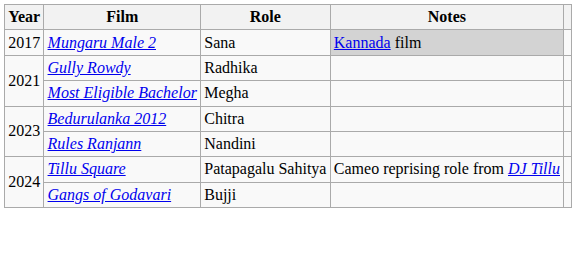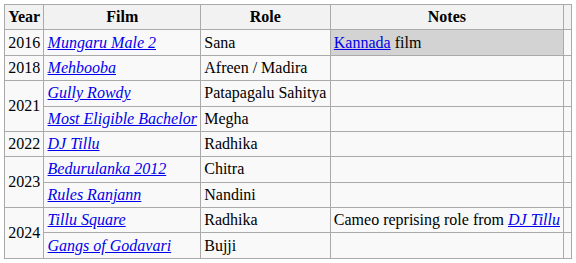 <table class="wikitable sortable">
 <tr>
 <th>Year</th>
 <th>Film</th>
 <th>Role</th>
 <th>Notes</th>
 <th class="unsortable"></th>
 </tr>
 <tr>
-<td>2017</td>
+<td>2016</td>
 <td><em><a href='#'>Mungaru Male 2</a></em></td>
 <td>Sana</td>
 <td style="background: lightgrey;"><a href='#'>Kannada</a> film</td>
 <td></td>
 </tr>
 <tr>
+<td>2018</td>
+<td><a href='#'><em>Mehbooba</em></a></td>
+<td>Afreen / Madira</td>
+<td></td>
+<td></td>
+</tr>
+<tr>
 <td rowspan="2">2021</td>
 <td><em><a href='#'>Gully Rowdy</a></em></td>
-<td>Radhika</td>
+<td>Patapagalu Sahitya</td>
 <td></td>
 <td></td>
 </tr>
 <tr>
 <td><em><a href='#'>Most Eligible Bachelor</a></em></td>
 <td>Megha</td>
+<td></td>
+<td></td>
+</tr>
+<tr>
+<td>2022</td>
+<td><em><a href='#'>DJ Tillu</a></em></td>
+<td>Radhika</td>
 <td></td>
 <td></td>
 </tr>
 <tr>
 <td rowspan="2">2023</td>
 <td><em><a href='#'>Bedurulanka 2012</a></em></td>
 <td>Chitra</td>
 <td></td>
 <td></td>
 </tr>
 <tr>
 <td><em><a href='#'>Rules Ranjann</a></em></td>
 <td>Nandini</td>
 <td></td>
 <td></td>
 </tr>
 <tr>
 <td rowspan="2">2024</td>
 <td><em><a href='#'>Tillu Square</a></em></td>
-<td>Patapagalu Sahitya</td>
+<td>Radhika</td>
 <td>Cameo reprising role from <em><a href='#'>DJ Tillu</a></em></td>
 <td></td>
 </tr>
 <tr>
 <td><em><a href='#'>Gangs of Godavari</a></em></td>
 <td>Bujji</td>
 <td></td>
 <td></td>
 </tr>
 <tr>
 </tr>
 </table>
